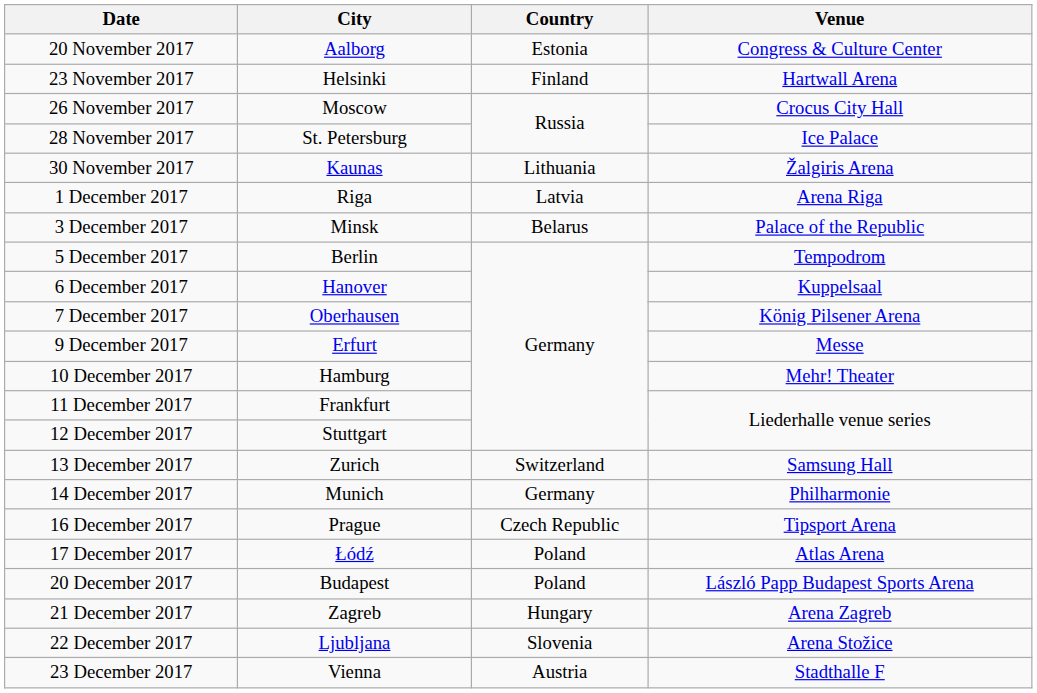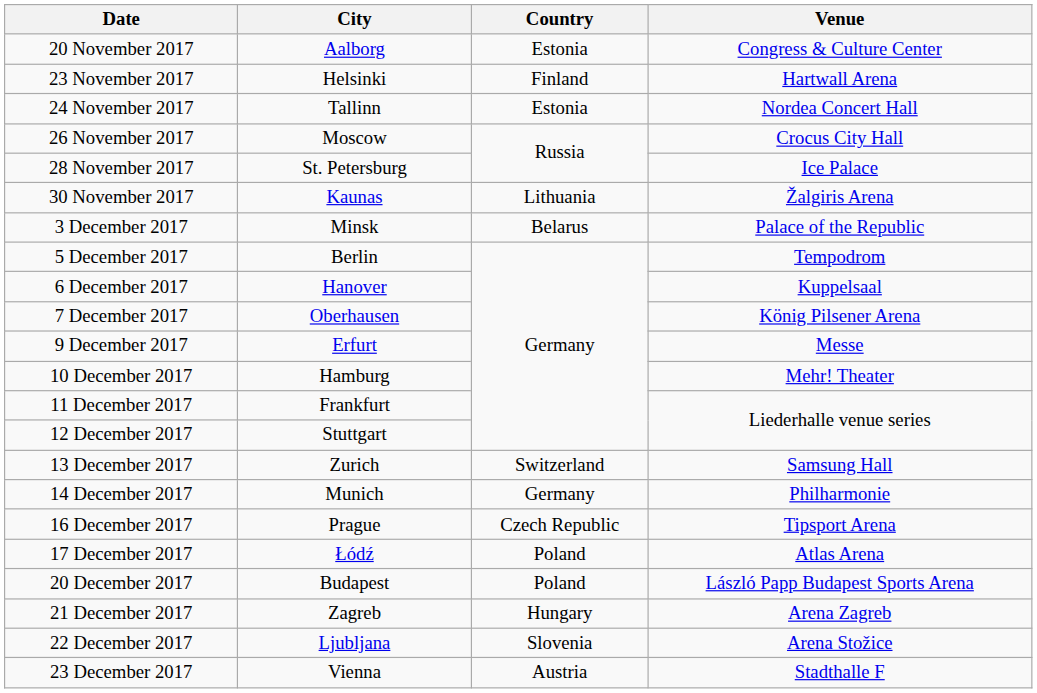 <table class="wikitable" style="text-align:center;">
 <tr>
 <th scope="col" style="width:12em;">Date</th>
 <th scope="col" style="width:12em;">City</th>
 <th scope="col" style="width:9em;">Country</th>
 <th scope="col" style="width:20em;;">Venue</th>
 </tr>
 <tr>
 <td>20 November 2017</td>
 <td><a href='#'>Aalborg</a></td>
 <td>Estonia</td>
 <td><a href='#'>Congress & Culture Center</a></td>
 </tr>
 <tr>
 <td>23 November 2017</td>
 <td>Helsinki</td>
 <td>Finland</td>
 <td><a href='#'>Hartwall Arena</a></td>
 </tr>
 <tr>
+<td>24 November 2017</td>
+<td>Tallinn</td>
+<td>Estonia</td>
+<td><a href='#'>Nordea Concert Hall</a></td>
+</tr>
+<tr>
 <td>26 November 2017</td>
 <td>Moscow</td>
 <td rowspan="2">Russia</td>
 <td><a href='#'>Crocus City Hall</a></td>
 </tr>
 <tr>
 <td>28 November 2017</td>
 <td>St. Petersburg</td>
 <td><a href='#'>Ice Palace</a></td>
 </tr>
 <tr>
 <td>30 November 2017</td>
 <td><a href='#'>Kaunas</a></td>
 <td>Lithuania</td>
 <td><a href='#'>Žalgiris Arena</a></td>
-</tr>
-<tr>
-<td>1 December 2017</td>
-<td>Riga</td>
-<td>Latvia</td>
-<td><a href='#'>Arena Riga</a></td>
 </tr>
 <tr>
 <td>3 December 2017</td>
 <td>Minsk</td>
 <td>Belarus</td>
 <td><a href='#'>Palace of the Republic</a></td>
 </tr>
 <tr>
 <td>5 December 2017</td>
 <td>Berlin</td>
 <td rowspan="7">Germany</td>
 <td><a href='#'>Tempodrom</a></td>
 </tr>
 <tr>
 <td>6 December 2017</td>
 <td><a href='#'>Hanover</a></td>
 <td><a href='#'>Kuppelsaal</a></td>
 </tr>
 <tr>
 <td>7 December 2017</td>
 <td><a href='#'>Oberhausen</a></td>
 <td><a href='#'>König Pilsener Arena</a></td>
 </tr>
 <tr>
 <td>9 December 2017</td>
 <td><a href='#'>Erfurt</a></td>
 <td><a href='#'>Messe</a></td>
 </tr>
 <tr>
 <td>10 December 2017</td>
 <td>Hamburg</td>
 <td><a href='#'>Mehr! Theater</a></td>
 </tr>
 <tr>
 <td>11 December 2017</td>
 <td>Frankfurt</td>
 <td rowspan="2">Liederhalle venue series</td>
 </tr>
 <tr>
 <td>12 December 2017</td>
 <td>Stuttgart</td>
 </tr>
 <tr>
 <td>13 December 2017</td>
 <td>Zurich</td>
 <td>Switzerland</td>
 <td><a href='#'>Samsung Hall</a></td>
 </tr>
 <tr>
 <td>14 December 2017</td>
 <td>Munich</td>
 <td>Germany</td>
 <td><a href='#'>Philharmonie</a></td>
 </tr>
 <tr>
 <td>16 December 2017</td>
 <td>Prague</td>
 <td>Czech Republic</td>
 <td><a href='#'>Tipsport Arena</a></td>
 </tr>
 <tr>
 <td>17 December 2017</td>
 <td><a href='#'>Łódź</a></td>
 <td>Poland</td>
 <td><a href='#'>Atlas Arena</a></td>
 </tr>
 <tr>
 <td>20 December 2017</td>
 <td>Budapest</td>
 <td>Poland</td>
 <td><a href='#'>László Papp Budapest Sports Arena</a></td>
 </tr>
 <tr>
 <td>21 December 2017</td>
 <td>Zagreb</td>
 <td>Hungary</td>
 <td><a href='#'>Arena Zagreb</a></td>
 </tr>
 <tr>
 <td>22 December 2017</td>
 <td><a href='#'>Ljubljana</a></td>
 <td>Slovenia</td>
 <td><a href='#'>Arena Stožice</a></td>
 </tr>
 <tr>
 <td>23 December 2017</td>
 <td>Vienna</td>
 <td>Austria</td>
 <td><a href='#'>Stadthalle F</a></td>
 </tr>
 </table>
